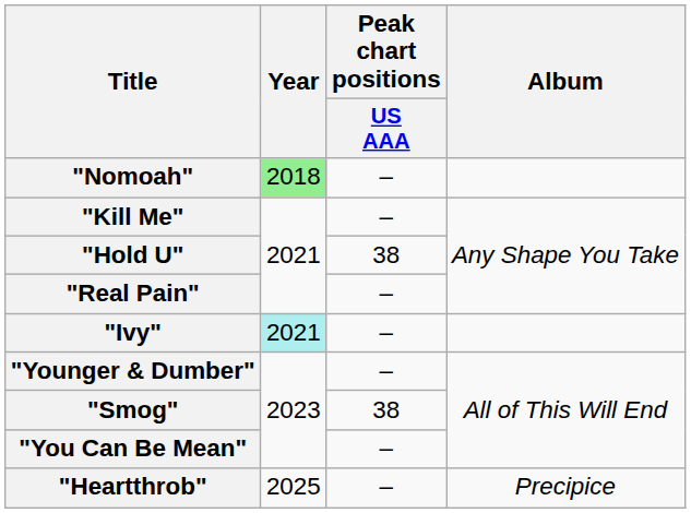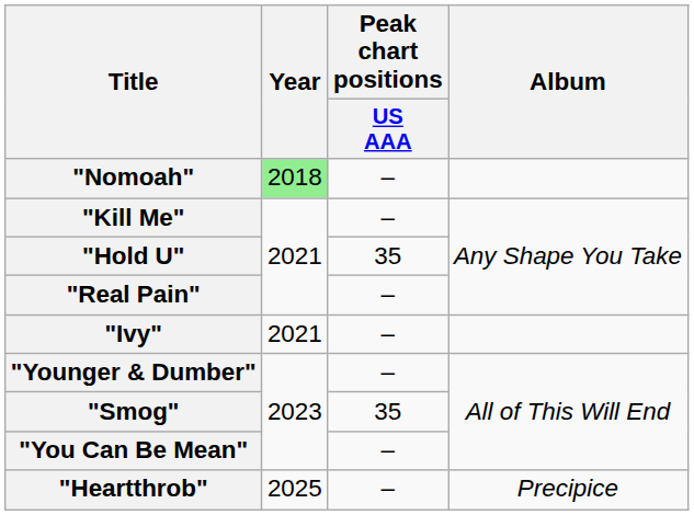 <table class="wikitable plainrowheaders" style="text-align:center">
 <tr>
 <th scope="col" rowspan="2">Title</th>
 <th scope="col" rowspan="2">Year</th>
 <th>Peak chart positions</th>
 <th scope="col" rowspan="2">Album</th>
 </tr>
 <tr>
 <th scope="col" style="width:2.5em;font-size:90%;"><a href='#'>US<br>AAA</a><br></th>
 </tr>
 <tr>
 <th scope="row">"Nomoah"</th>
 <td style="background: lightgreen;">2018</td>
 <td>–</td>
 <td></td>
 </tr>
 <tr>
 <th scope="row">"Kill Me"</th>
 <td rowspan="3">2021</td>
 <td>–</td>
 <td rowspan="3"><em>Any Shape You Take</em></td>
 </tr>
 <tr>
 <th scope="row">"Hold U"</th>
-<td>38</td>
+<td>35</td>
 </tr>
 <tr>
 <th scope="row">"Real Pain"</th>
 <td>–</td>
 </tr>
 <tr>
 <th scope="row">"Ivy"<br></th>
-<td style="background: paleturquoise;">2021</td>
+<td>2021</td>
 <td>–</td>
 <td></td>
 </tr>
 <tr>
 <th scope="row">"Younger & Dumber"</th>
 <td rowspan="3">2023</td>
 <td>–</td>
 <td rowspan="3"><em>All of This Will End</em></td>
 </tr>
 <tr>
 <th scope="row">"Smog"</th>
-<td>38</td>
+<td>35</td>
 </tr>
 <tr>
 <th scope="row">"You Can Be Mean"</th>
 <td>–</td>
 </tr>
 <tr>
 <th scope="row">"Heartthrob"</th>
 <td rowspan="1">2025</td>
 <td>–</td>
 <td><em>Precipice</em></td>
 </tr>
 </table>
